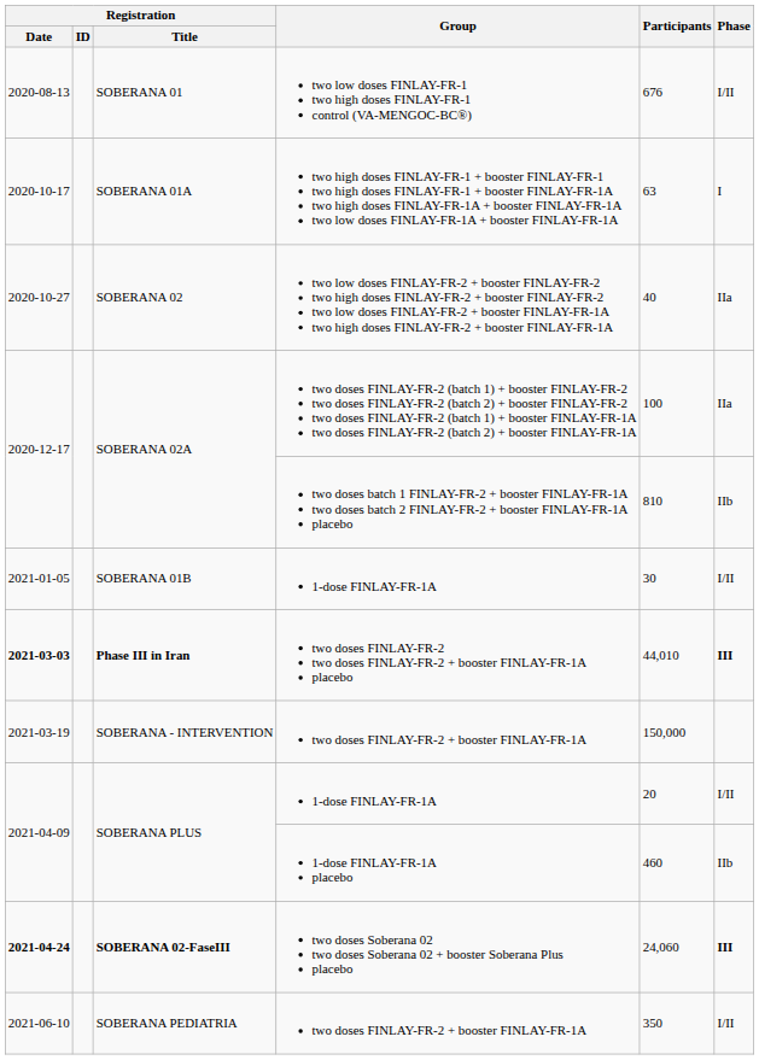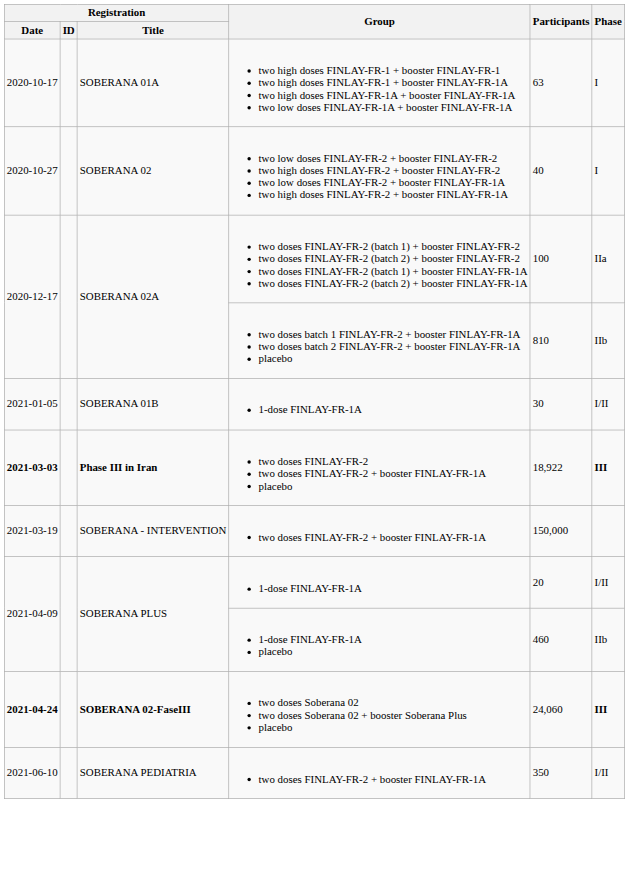 <table class="wikitable sortable mw-collapsible">
 <tr>
 <th colspan="3">Registration</th>
 <th rowspan="2">Group</th>
 <th rowspan="2">Participants</th>
 <th rowspan="2">Phase</th>
 </tr>
 <tr>
 <th>Date</th>
 <th>ID</th>
 <th>Title</th>
-</tr>
-<tr>
-<td>2020-08-13</td>
-<td></td>
-<td>SOBERANA 01</td>
-<td><br><ul><li>two low doses FINLAY-FR-1</li><li>two high doses FINLAY-FR-1</li><li>control (VA-MENGOC-BC®)</li></ul></td>
-<td>676</td>
-<td>I/II</td>
 </tr>
 <tr>
 <td>2020-10-17</td>
 <td></td>
 <td>SOBERANA 01A</td>
 <td><br><ul><li>two high doses FINLAY-FR-1 + booster FINLAY-FR-1</li><li>two high doses FINLAY-FR-1 + booster FINLAY-FR-1A</li><li>two high doses FINLAY-FR-1A + booster FINLAY-FR-1A</li><li>two low doses FINLAY-FR-1A + booster FINLAY-FR-1A</li></ul></td>
 <td>63</td>
 <td>I</td>
 </tr>
 <tr>
 <td>2020-10-27</td>
 <td></td>
 <td>SOBERANA 02</td>
 <td><br><ul><li>two low doses FINLAY-FR-2 + booster FINLAY-FR-2</li><li>two high doses FINLAY-FR-2 + booster FINLAY-FR-2</li><li>two low doses FINLAY-FR-2 + booster FINLAY-FR-1A</li><li>two high doses FINLAY-FR-2 + booster FINLAY-FR-1A</li></ul></td>
 <td>40</td>
-<td>IIa</td>
+<td>I</td>
 </tr>
 <tr>
 <td rowspan="2">2020-12-17</td>
 <td rowspan="2"></td>
 <td rowspan="2">SOBERANA 02A</td>
 <td><br><ul><li>two doses FINLAY-FR-2 (batch 1) + booster FINLAY-FR-2</li><li>two doses FINLAY-FR-2 (batch 2) + booster FINLAY-FR-2</li><li>two doses FINLAY-FR-2 (batch 1) + booster FINLAY-FR-1A</li><li>two doses FINLAY-FR-2 (batch 2) + booster FINLAY-FR-1A</li></ul></td>
 <td>100</td>
 <td>IIa</td>
 </tr>
 <tr>
 <td><br><ul><li>two doses batch 1 FINLAY-FR-2 + booster FINLAY-FR-1A</li><li>two doses batch 2 FINLAY-FR-2 + booster FINLAY-FR-1A</li><li>placebo</li></ul></td>
 <td>810</td>
 <td>IIb</td>
 </tr>
 <tr>
 <td>2021-01-05</td>
 <td></td>
 <td>SOBERANA 01B</td>
 <td><br><ul><li>1-dose FINLAY-FR-1A</li></ul></td>
 <td>30</td>
 <td>I/II</td>
 </tr>
 <tr>
 <td><strong>2021-03-03</strong></td>
 <td></td>
 <td><strong>Phase III in Iran</strong></td>
 <td><br><ul><li>two doses FINLAY-FR-2</li><li>two doses FINLAY-FR-2 + booster FINLAY-FR-1A</li><li>placebo</li></ul></td>
-<td>44,010</td>
+<td>18,922</td>
 <td><strong>III</strong></td>
 </tr>
 <tr>
 <td>2021-03-19</td>
 <td></td>
 <td>SOBERANA - INTERVENTION</td>
 <td><br><ul><li>two doses FINLAY-FR-2 + booster FINLAY-FR-1A</li></ul></td>
 <td>150,000</td>
 <td></td>
 </tr>
 <tr>
 <td rowspan="2">2021-04-09</td>
 <td rowspan="2"></td>
 <td rowspan="2">SOBERANA PLUS</td>
 <td><br><ul><li>1-dose FINLAY-FR-1A</li></ul></td>
 <td>20</td>
 <td>I/II</td>
 </tr>
 <tr>
 <td><br><ul><li>1-dose FINLAY-FR-1A</li><li>placebo</li></ul></td>
 <td>460</td>
 <td>IIb</td>
 </tr>
 <tr>
 <td><strong>2021-04-24</strong></td>
 <td></td>
 <td><strong>SOBERANA 02-FaseIII</strong></td>
 <td><br><ul><li>two doses Soberana 02</li><li>two doses Soberana 02 + booster Soberana Plus</li><li>placebo</li></ul></td>
 <td>24,060</td>
 <td><strong>III</strong></td>
 </tr>
 <tr>
 <td>2021-06-10</td>
 <td></td>
 <td>SOBERANA PEDIATRIA</td>
 <td><br><ul><li>two doses FINLAY-FR-2 + booster FINLAY-FR-1A</li></ul></td>
 <td>350</td>
 <td>I/II</td>
 </tr>
 </table>
